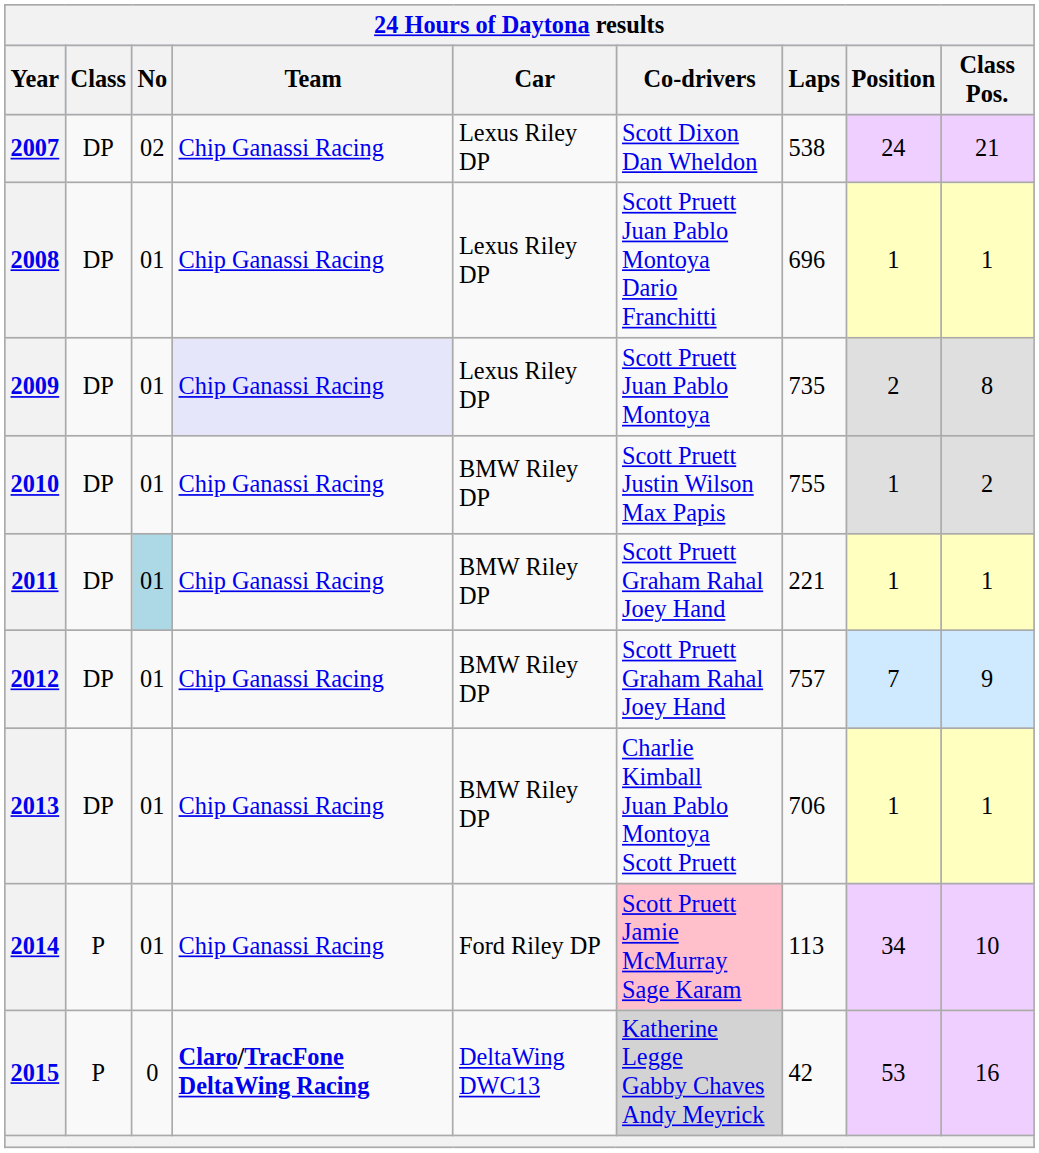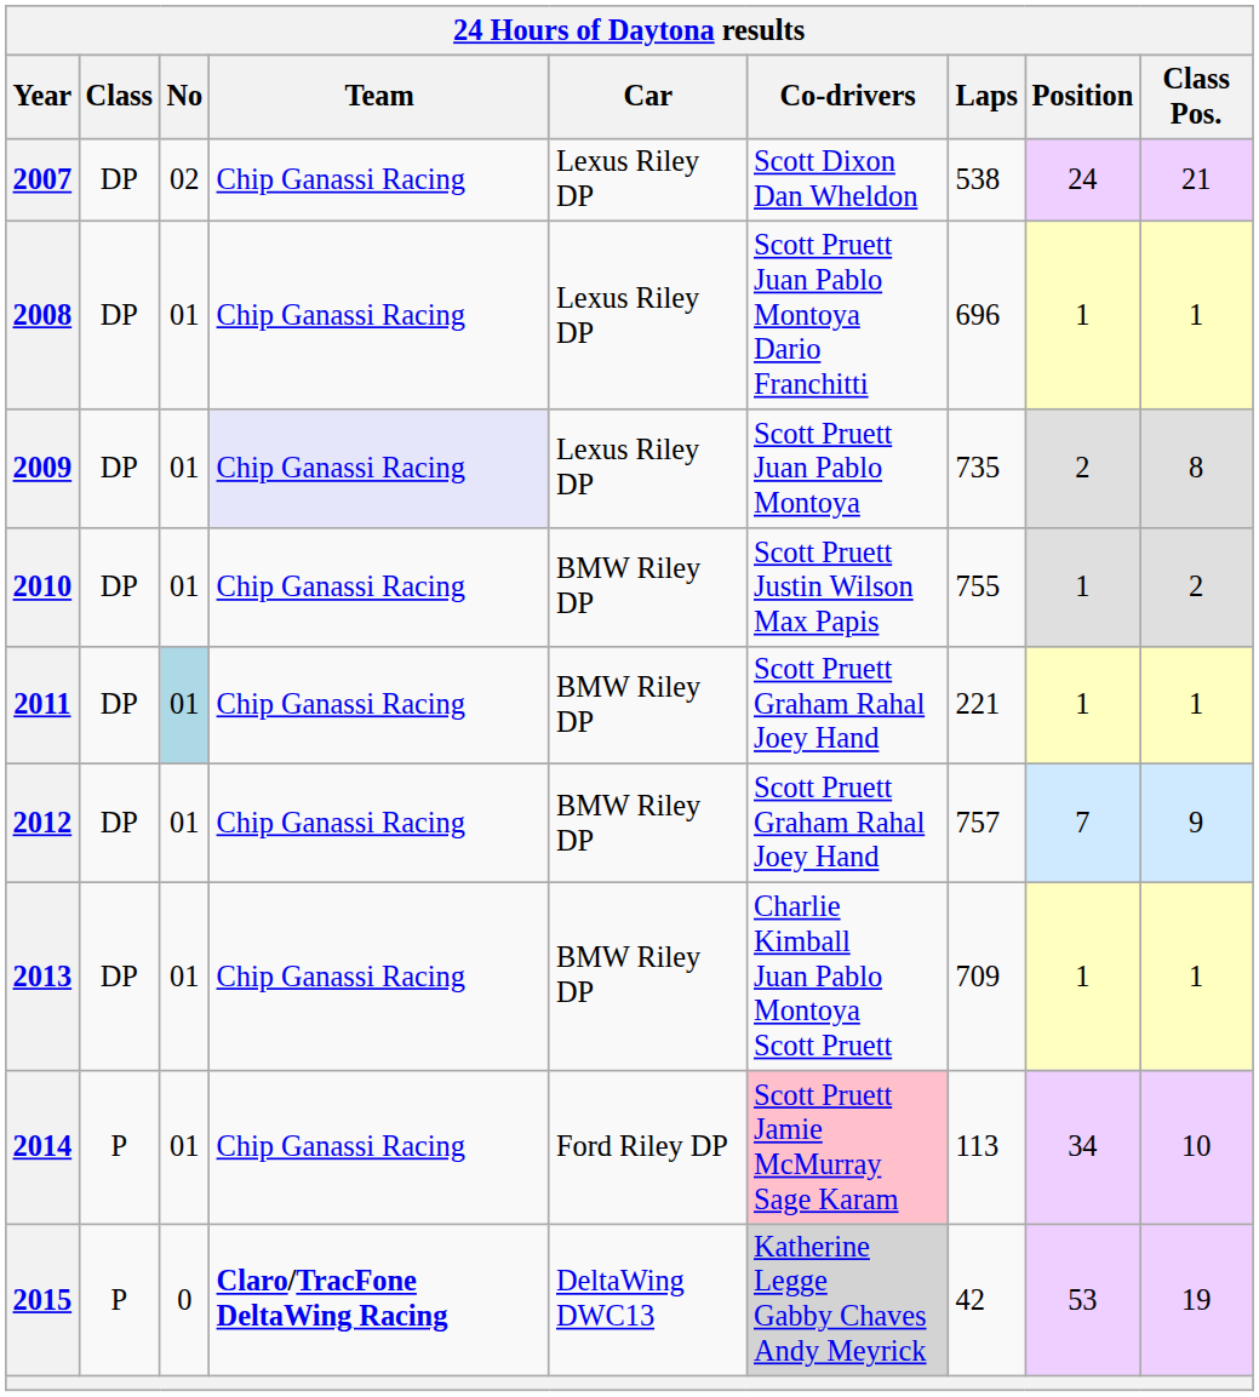 <table class="wikitable collapsible collapsed" style="font-size:90%">
 <tr>
 <th colspan=45><a href='#'>24 Hours of Daytona</a> results</th>
 </tr>
 <tr style="background:#abbbdd;">
 <th>Year</th>
 <th>Class</th>
 <th>No</th>
 <th>Team</th>
 <th>Car</th>
 <th>Co-drivers</th>
 <th>Laps</th>
 <th>Position</th>
 <th>Class Pos.</th>
 </tr>
 <tr>
 <th><a href='#'>2007</a></th>
 <td align=center>DP</td>
 <td align=center>02</td>
 <td> <a href='#'>Chip Ganassi Racing</a></td>
 <td>Lexus Riley DP</td>
 <td> <a href='#'>Scott Dixon</a><br> <a href='#'>Dan Wheldon</a></td>
 <td>538</td>
 <td style="background:#EFCFFF;" align=center>24 </td>
 <td style="background:#EFCFFF;" align=center>21 </td>
 </tr>
 <tr>
 <th><a href='#'>2008</a></th>
 <td align=center>DP</td>
 <td align=center>01</td>
 <td> <a href='#'>Chip Ganassi Racing</a></td>
 <td>Lexus Riley DP</td>
 <td> <a href='#'>Scott Pruett</a><br> <a href='#'>Juan Pablo Montoya</a><br> <a href='#'>Dario Franchitti</a></td>
 <td>696</td>
 <td style="background:#FFFFBF;" align=center>1</td>
 <td style="background:#FFFFBF;" align=center>1</td>
 </tr>
 <tr>
 <th><a href='#'>2009</a></th>
 <td align=center>DP</td>
 <td align=center>01</td>
 <td style="background: lavender;"> <a href='#'>Chip Ganassi Racing</a></td>
 <td>Lexus Riley DP</td>
 <td> <a href='#'>Scott Pruett</a><br> <a href='#'>Juan Pablo Montoya</a></td>
 <td>735</td>
 <td style="background:#DFDFDF;" align=center>2</td>
 <td style="background:#DFDFDF;" align=center>8</td>
 </tr>
 <tr>
 <th><a href='#'>2010</a></th>
 <td align=center>DP</td>
 <td align=center>01</td>
 <td> <a href='#'>Chip Ganassi Racing</a></td>
 <td>BMW Riley DP</td>
 <td> <a href='#'>Scott Pruett</a><br> <a href='#'>Justin Wilson</a><br> <a href='#'>Max Papis</a></td>
 <td>755</td>
 <td style="background:#DFDFDF;" align=center>1</td>
 <td style="background:#DFDFDF;" align=center>2</td>
 </tr>
 <tr>
 <th><a href='#'>2011</a></th>
 <td align=center>DP</td>
 <td align=center style="background: lightblue;">01</td>
 <td> <a href='#'>Chip Ganassi Racing</a></td>
 <td>BMW Riley DP</td>
 <td> <a href='#'>Scott Pruett</a><br> <a href='#'>Graham Rahal</a><br> <a href='#'>Joey Hand</a></td>
 <td>221</td>
 <td style="background:#FFFFBF;" align=center>1</td>
 <td style="background:#FFFFBF;" align=center>1</td>
 </tr>
 <tr>
 <th><a href='#'>2012</a></th>
 <td align=center>DP</td>
 <td align=center>01</td>
 <td> <a href='#'>Chip Ganassi Racing</a></td>
 <td>BMW Riley DP</td>
 <td> <a href='#'>Scott Pruett</a><br> <a href='#'>Graham Rahal</a><br> <a href='#'>Joey Hand</a></td>
 <td>757</td>
 <td style="background:#CFEAFF;" align=center>7</td>
 <td style="background:#CFEAFF;" align=center>9</td>
 </tr>
 <tr>
 <th><a href='#'>2013</a></th>
 <td align=center>DP</td>
 <td align=center>01</td>
 <td> <a href='#'>Chip Ganassi Racing</a></td>
 <td>BMW Riley DP</td>
 <td> <a href='#'>Charlie Kimball</a><br> <a href='#'>Juan Pablo Montoya</a><br> <a href='#'>Scott Pruett</a></td>
-<td>706</td>
+<td>709</td>
 <td style="background:#FFFFBF;" align=center>1</td>
 <td style="background:#FFFFBF;" align=center>1</td>
 </tr>
 <tr>
 <th><a href='#'>2014</a></th>
 <td align=center>P</td>
 <td align=center>01</td>
 <td> <a href='#'>Chip Ganassi Racing</a></td>
 <td>Ford Riley DP</td>
 <td style="background: pink;"> <a href='#'>Scott Pruett</a><br> <a href='#'>Jamie McMurray</a><br> <a href='#'>Sage Karam</a></td>
 <td>113</td>
 <td style="background:#EFCFFF;" align=center>34 </td>
 <td style="background:#EFCFFF;" align=center>10 </td>
 </tr>
 <tr>
 <th><a href='#'>2015</a></th>
 <td align=center>P</td>
 <td align=center>0</td>
 <td><strong> <a href='#'>Claro</a>/<a href='#'>TracFone</a> <a href='#'>DeltaWing Racing</a></strong></td>
 <td><a href='#'>DeltaWing DWC13</a></td>
 <td style="background: lightgrey;"> <a href='#'>Katherine Legge</a><br> <a href='#'>Gabby Chaves</a><br> <a href='#'>Andy Meyrick</a></td>
 <td>42</td>
 <td style="background:#EFCFFF;" align=center>53 </td>
-<td style="background:#EFCFFF;" align=center>16 </td>
+<td style="background:#EFCFFF;" align=center>19 </td>
 </tr>
 <tr>
 <th colspan="9"></th>
 </tr>
 </table>
